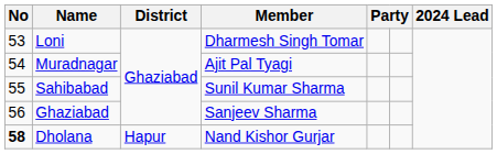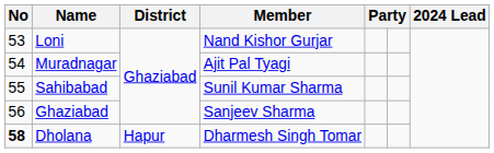 <table class="wikitable sortable">
 <tr>
 <th>No</th>
 <th>Name</th>
 <th>District</th>
 <th>Member</th>
 <th colspan="2">Party</th>
 <th colspan="2">2024 Lead</th>
 </tr>
 <tr>
 <td>53</td>
 <td><a href='#'>Loni</a></td>
 <td rowspan="4"><a href='#'>Ghaziabad</a></td>
-<td><a href='#'>Dharmesh Singh Tomar</a></td>
+<td><a href='#'>Nand Kishor Gurjar</a></td>
 <td></td>
 <td></td>
 </tr>
 <tr>
 <td>54</td>
 <td><a href='#'>Muradnagar</a></td>
 <td><a href='#'>Ajit Pal Tyagi</a></td>
 <td></td>
 <td></td>
 </tr>
 <tr>
 <td>55</td>
 <td><a href='#'>Sahibabad</a></td>
 <td><a href='#'>Sunil Kumar Sharma</a></td>
 <td></td>
 <td></td>
 </tr>
 <tr>
 <td>56</td>
 <td><a href='#'>Ghaziabad</a></td>
 <td><a href='#'>Sanjeev Sharma</a></td>
 <td></td>
 <td></td>
 </tr>
 <tr>
 <td><strong>58</strong></td>
 <td><a href='#'>Dholana</a></td>
 <td><a href='#'>Hapur</a></td>
-<td><a href='#'>Nand Kishor Gurjar</a></td>
+<td><a href='#'>Dharmesh Singh Tomar</a></td>
 <td></td>
 <td></td>
 </tr>
 </table>
